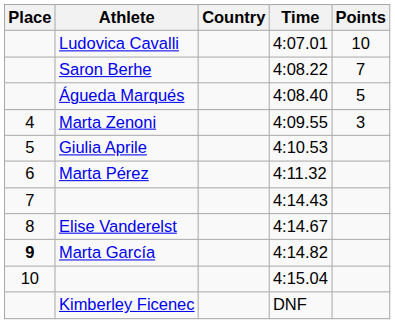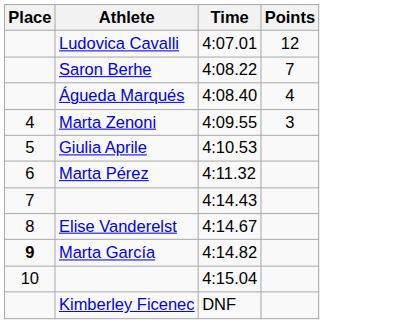 <table class="wikitable">
 <tr>
 <th>Place</th>
 <th>Athlete</th>
-<th>Country</th>
 <th>Time</th>
 <th>Points</th>
 </tr>
 <tr>
 <td align=center></td>
 <td><a href='#'>Ludovica Cavalli</a></td>
-<td></td>
 <td>4:07.01</td>
-<td align=center>10</td>
+<td align=center>12</td>
 </tr>
 <tr>
 <td align=center></td>
 <td><a href='#'>Saron Berhe</a></td>
-<td></td>
 <td>4:08.22</td>
 <td align=center>7</td>
 </tr>
 <tr>
 <td align=center></td>
 <td><a href='#'>Águeda Marqués</a></td>
-<td></td>
 <td>4:08.40</td>
-<td align=center>5</td>
+<td align=center>4</td>
 </tr>
 <tr>
 <td align=center>4</td>
 <td><a href='#'>Marta Zenoni</a></td>
-<td></td>
 <td>4:09.55</td>
 <td align=center>3</td>
 </tr>
 <tr>
 <td align=center>5</td>
 <td><a href='#'>Giulia Aprile</a></td>
-<td></td>
 <td>4:10.53</td>
 <td align=center></td>
 </tr>
 <tr>
 <td align=center>6</td>
 <td><a href='#'>Marta Pérez</a></td>
-<td></td>
 <td>4:11.32</td>
 <td align=center></td>
 </tr>
 <tr>
 <td align=center>7</td>
-<td></td>
 <td></td>
 <td>4:14.43</td>
 <td align=center></td>
 </tr>
 <tr>
 <td align=center>8</td>
 <td><a href='#'>Elise Vanderelst</a></td>
-<td></td>
 <td>4:14.67</td>
 <td align=center></td>
 </tr>
 <tr>
 <td align=center><strong>9</strong></td>
 <td><a href='#'>Marta García</a></td>
-<td></td>
 <td>4:14.82</td>
 <td align=center></td>
 </tr>
 <tr>
 <td align=center>10</td>
-<td></td>
 <td></td>
 <td>4:15.04</td>
 <td align=center></td>
 </tr>
 <tr>
 <td align=center></td>
 <td><a href='#'>Kimberley Ficenec</a></td>
-<td></td>
 <td>DNF</td>
 <td align=center></td>
 </tr>
 </table>
